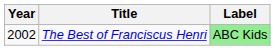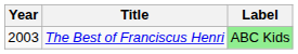 <table class="wikitable">
 <tr>
 <th>Year</th>
 <th>Title</th>
 <th>Label</th>
 </tr>
 <tr>
-<td>2002</td>
+<td>2003</td>
 <td><em><a href='#'>The Best of Franciscus Henri</a></em></td>
 <td style="background: lightgreen;">ABC Kids</td>
 </tr>
 </table>
